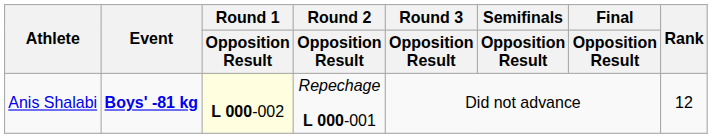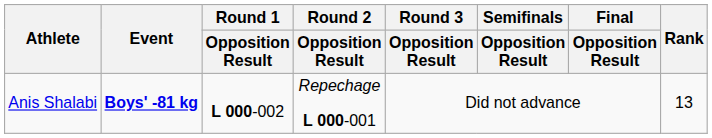 <table class="wikitable" border="1" style="font-size:90%">
 <tr>
 <th rowspan=2>Athlete</th>
 <th rowspan=2>Event</th>
 <th>Round 1</th>
 <th>Round 2</th>
 <th>Round 3</th>
 <th>Semifinals</th>
 <th>Final</th>
 <th rowspan=2>Rank</th>
 </tr>
 <tr>
 <th>Opposition<br>Result</th>
 <th>Opposition<br>Result</th>
 <th>Opposition<br>Result</th>
 <th>Opposition<br>Result</th>
 <th>Opposition<br>Result</th>
 </tr>
 <tr>
 <td><a href='#'>Anis Shalabi</a></td>
 <td><strong><a href='#'>Boys' -81 kg</a></strong></td>
-<td align=center style="background: lightyellow;"> <br> <strong>L</strong> <strong>000</strong>-002</td>
+<td align=center> <br> <strong>L</strong> <strong>000</strong>-002</td>
 <td align=center><em>Repechage</em><br> <br> <strong>L</strong> <strong>000</strong>-001</td>
 <td align=center colspan=3>Did not advance</td>
-<td align=center>12</td>
+<td align=center>13</td>
 </tr>
 </table>
